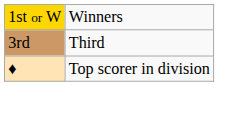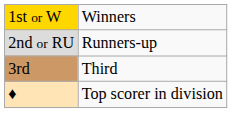 <table class="wikitable" text-align:center">
 <tr>
 <td bgcolor=gold>1st <small>or</small> W</td>
 <td>Winners</td>
+</tr>
+<tr>
+<td bgcolor=#DCDCDC>2nd <small>or</small> RU</td>
+<td>Runners-up</td>
 </tr>
 <tr>
 <td bgcolor=#CC9966>3rd</td>
 <td>Third</td>
 </tr>
 <tr>
 <td bgcolor=#FFE4B5>♦</td>
 <td>Top scorer in division</td>
 </tr>
 </table>
